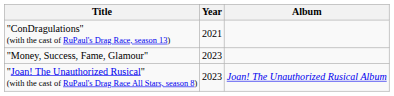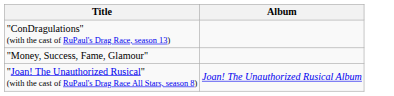 <table class="wikitable plainrowheaders sortable">
 <tr>
 <th>Title</th>
-<th>Year</th>
 <th>Album</th>
 </tr>
 <tr>
 <td>"ConDragulations"<br><small>(with the cast of <a href='#'>RuPaul's Drag Race, season 13</a>)</small></td>
-<td>2021</td>
 <td></td>
 </tr>
 <tr>
 <td>"Money, Success, Fame, Glamour" </td>
-<td>2023</td>
 <td></td>
 </tr>
 <tr>
 <td>"<a href='#'>Joan! The Unauthorized Rusical</a>"<br><small>(with the cast of <a href='#'>RuPaul's Drag Race All Stars, season 8</a>)</small></td>
-<td>2023</td>
 <td><em><a href='#'>Joan! The Unauthorized Rusical Album</a></em></td>
 </tr>
 </table>
